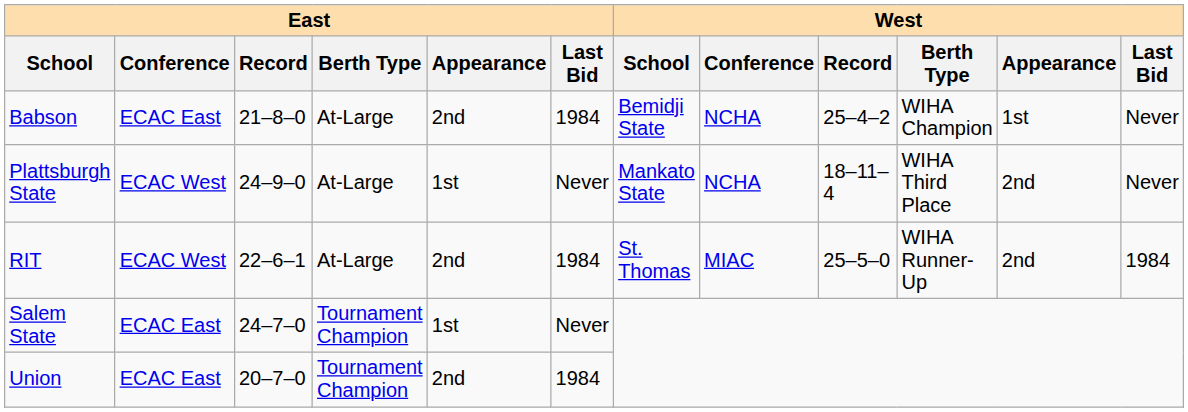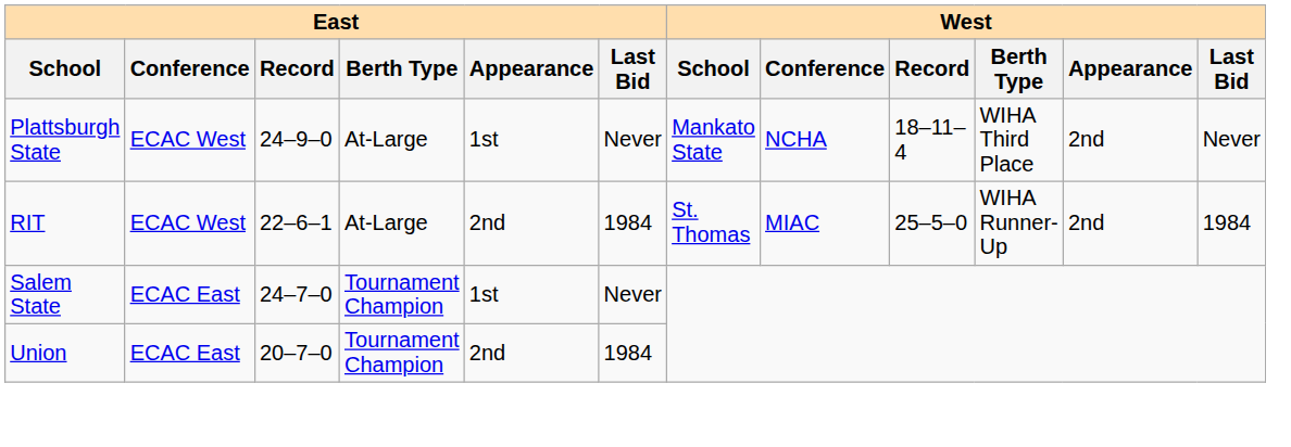 <table class="wikitable">
 <tr>
 <th colspan="6" style="background:#ffdead;">East</th>
 <th colspan="6" style="background:#ffdead;">West</th>
 </tr>
 <tr>
 <th>School</th>
 <th>Conference</th>
 <th>Record</th>
 <th>Berth Type</th>
 <th>Appearance</th>
 <th>Last Bid</th>
 <th>School</th>
 <th>Conference</th>
 <th>Record</th>
 <th>Berth Type</th>
 <th>Appearance</th>
 <th>Last Bid</th>
-</tr>
-<tr>
-<td><a href='#'>Babson</a></td>
-<td><a href='#'>ECAC East</a></td>
-<td>21–8–0</td>
-<td>At-Large</td>
-<td>2nd</td>
-<td>1984</td>
-<td><a href='#'>Bemidji State</a></td>
-<td><a href='#'>NCHA</a></td>
-<td>25–4–2</td>
-<td>WIHA Champion</td>
-<td>1st</td>
-<td>Never</td>
 </tr>
 <tr>
 <td><a href='#'>Plattsburgh State</a></td>
 <td><a href='#'>ECAC West</a></td>
 <td>24–9–0</td>
 <td>At-Large</td>
 <td>1st</td>
 <td>Never</td>
 <td><a href='#'>Mankato State</a></td>
 <td><a href='#'>NCHA</a></td>
 <td>18–11–4</td>
 <td>WIHA Third Place</td>
 <td>2nd</td>
 <td>Never</td>
 </tr>
 <tr>
 <td><a href='#'>RIT</a></td>
 <td><a href='#'>ECAC West</a></td>
 <td>22–6–1</td>
 <td>At-Large</td>
 <td>2nd</td>
 <td>1984</td>
 <td><a href='#'>St. Thomas</a></td>
 <td><a href='#'>MIAC</a></td>
 <td>25–5–0</td>
 <td>WIHA Runner-Up</td>
 <td>2nd</td>
 <td>1984</td>
 </tr>
 <tr>
 <td><a href='#'>Salem State</a></td>
 <td><a href='#'>ECAC East</a></td>
 <td>24–7–0</td>
 <td><a href='#'>Tournament Champion</a></td>
 <td>1st</td>
 <td>Never</td>
 </tr>
 <tr>
 <td><a href='#'>Union</a></td>
 <td><a href='#'>ECAC East</a></td>
 <td>20–7–0</td>
 <td><a href='#'>Tournament Champion</a></td>
 <td>2nd</td>
 <td>1984</td>
 </tr>
 </table>
